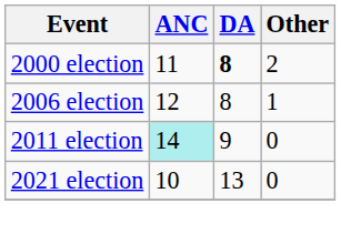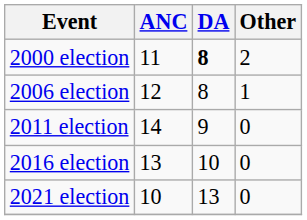 <table class="wikitable">
 <tr>
 <th>Event</th>
 <th><a href='#'>ANC</a></th>
 <th><a href='#'>DA</a></th>
 <th>Other</th>
 </tr>
 <tr>
 <td><a href='#'>2000 election</a></td>
 <td>11</td>
 <td><strong>8</strong></td>
 <td>2</td>
 </tr>
 <tr>
 <td><a href='#'>2006 election</a></td>
 <td>12</td>
 <td>8</td>
 <td>1</td>
 </tr>
 <tr>
 <td><a href='#'>2011 election</a></td>
-<td style="background: paleturquoise;">14</td>
+<td>14</td>
 <td>9</td>
+<td>0</td>
+</tr>
+<tr>
+<td><a href='#'>2016 election</a></td>
+<td>13</td>
+<td>10</td>
 <td>0</td>
 </tr>
 <tr>
 <td><a href='#'>2021 election</a></td>
 <td>10</td>
 <td>13</td>
 <td>0</td>
 </tr>
 <tr>
 </tr>
 </table>
